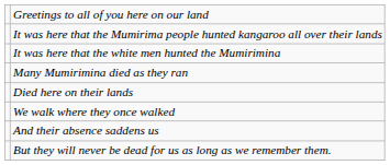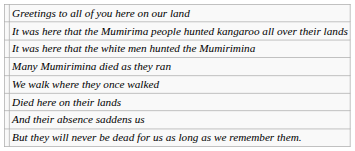 <table class="wikitable">
 <tr>
 <td></td>
 <td><em>Greetings to all of you here on our land</em></td>
 </tr>
 <tr>
 <td></td>
 <td><em>It was here that the Mumirima people hunted kangaroo all over their lands</em></td>
 </tr>
 <tr>
 <td></td>
 <td><em>It was here that the white men hunted the Mumirimina</em></td>
 </tr>
 <tr>
 <td></td>
 <td><em>Many Mumirimina died as they ran</em></td>
 </tr>
 <tr>
 <td></td>
-<td><em>Died here on their lands</em></td>
+<td><em>We walk where they once walked</em></td>
 </tr>
 <tr>
 <td></td>
-<td><em>We walk where they once walked</em></td>
+<td><em>Died here on their lands</em></td>
 </tr>
 <tr>
 <td></td>
 <td><em>And their absence saddens us</em></td>
 </tr>
 <tr>
 <td></td>
 <td><em>But they will never be dead for us as long as we remember them.</em></td>
 </tr>
 </table>
